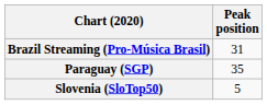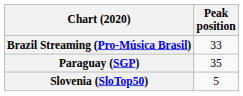 <table class="wikitable sortable plainrowheaders" style="text-align:center">
 <tr>
 <th scope="col">Chart (2020)</th>
 <th scope="col">Peak<br>position</th>
 </tr>
 <tr>
 <th scope="row">Brazil Streaming (<a href='#'>Pro-Música Brasil</a>)</th>
-<td>31</td>
+<td>33</td>
 </tr>
 <tr>
 <th scope="row">Paraguay (<a href='#'>SGP</a>)</th>
 <td>35</td>
 </tr>
 <tr>
 <th scope=row>Slovenia (<a href='#'>SloTop50</a>)</th>
 <td>5</td>
 </tr>
 </table>
